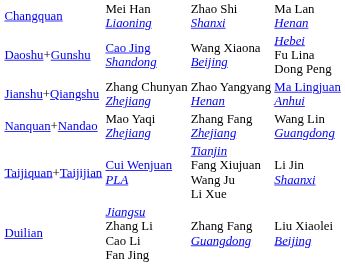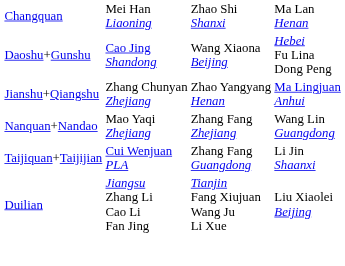 <table>
 <tr>
 <td><a href='#'>Changquan</a></td>
 <td>Mei Han<br><em><a href='#'>Liaoning</a></em></td>
 <td>Zhao Shi<br><em><a href='#'>Shanxi</a></em></td>
 <td>Ma Lan<br><em><a href='#'>Henan</a></em></td>
 </tr>
 <tr>
 <td><a href='#'>Daoshu</a>+<a href='#'>Gunshu</a></td>
 <td><a href='#'>Cao Jing</a><br><em><a href='#'>Shandong</a></em></td>
 <td>Wang Xiaona<br><em><a href='#'>Beijing</a></em></td>
 <td><em><a href='#'>Hebei</a></em><br>Fu Lina<br>Dong Peng</td>
 </tr>
 <tr>
 <td><a href='#'>Jianshu</a>+<a href='#'>Qiangshu</a></td>
 <td>Zhang Chunyan<br><em><a href='#'>Zhejiang</a></em></td>
 <td>Zhao Yangyang<br><em><a href='#'>Henan</a></em></td>
 <td><a href='#'>Ma Lingjuan</a><br><em><a href='#'>Anhui</a></em></td>
 </tr>
 <tr>
 <td><a href='#'>Nanquan</a>+<a href='#'>Nandao</a></td>
 <td>Mao Yaqi<br><em><a href='#'>Zhejiang</a></em></td>
 <td>Zhang Fang<br><em><a href='#'>Zhejiang</a></em></td>
 <td>Wang Lin<br><em><a href='#'>Guangdong</a></em></td>
 </tr>
 <tr>
 <td><a href='#'>Taijiquan</a>+<a href='#'>Taijijian</a></td>
 <td><a href='#'>Cui Wenjuan</a><br><em><a href='#'>PLA</a></em></td>
-<td><em><a href='#'>Tianjin</a></em><br>Fang Xiujuan<br>Wang Ju<br>Li Xue</td>
+<td>Zhang Fang<br><em><a href='#'>Guangdong</a></em></td>
 <td>Li Jin<br><em><a href='#'>Shaanxi</a></em></td>
 </tr>
 <tr>
 <td><a href='#'>Duilian</a></td>
 <td><em><a href='#'>Jiangsu</a></em><br>Zhang Li<br>Cao Li<br>Fan Jing</td>
-<td>Zhang Fang<br><em><a href='#'>Guangdong</a></em></td>
+<td><em><a href='#'>Tianjin</a></em><br>Fang Xiujuan<br>Wang Ju<br>Li Xue</td>
 <td>Liu Xiaolei<br><em><a href='#'>Beijing</a></em></td>
 </tr>
 </table>
